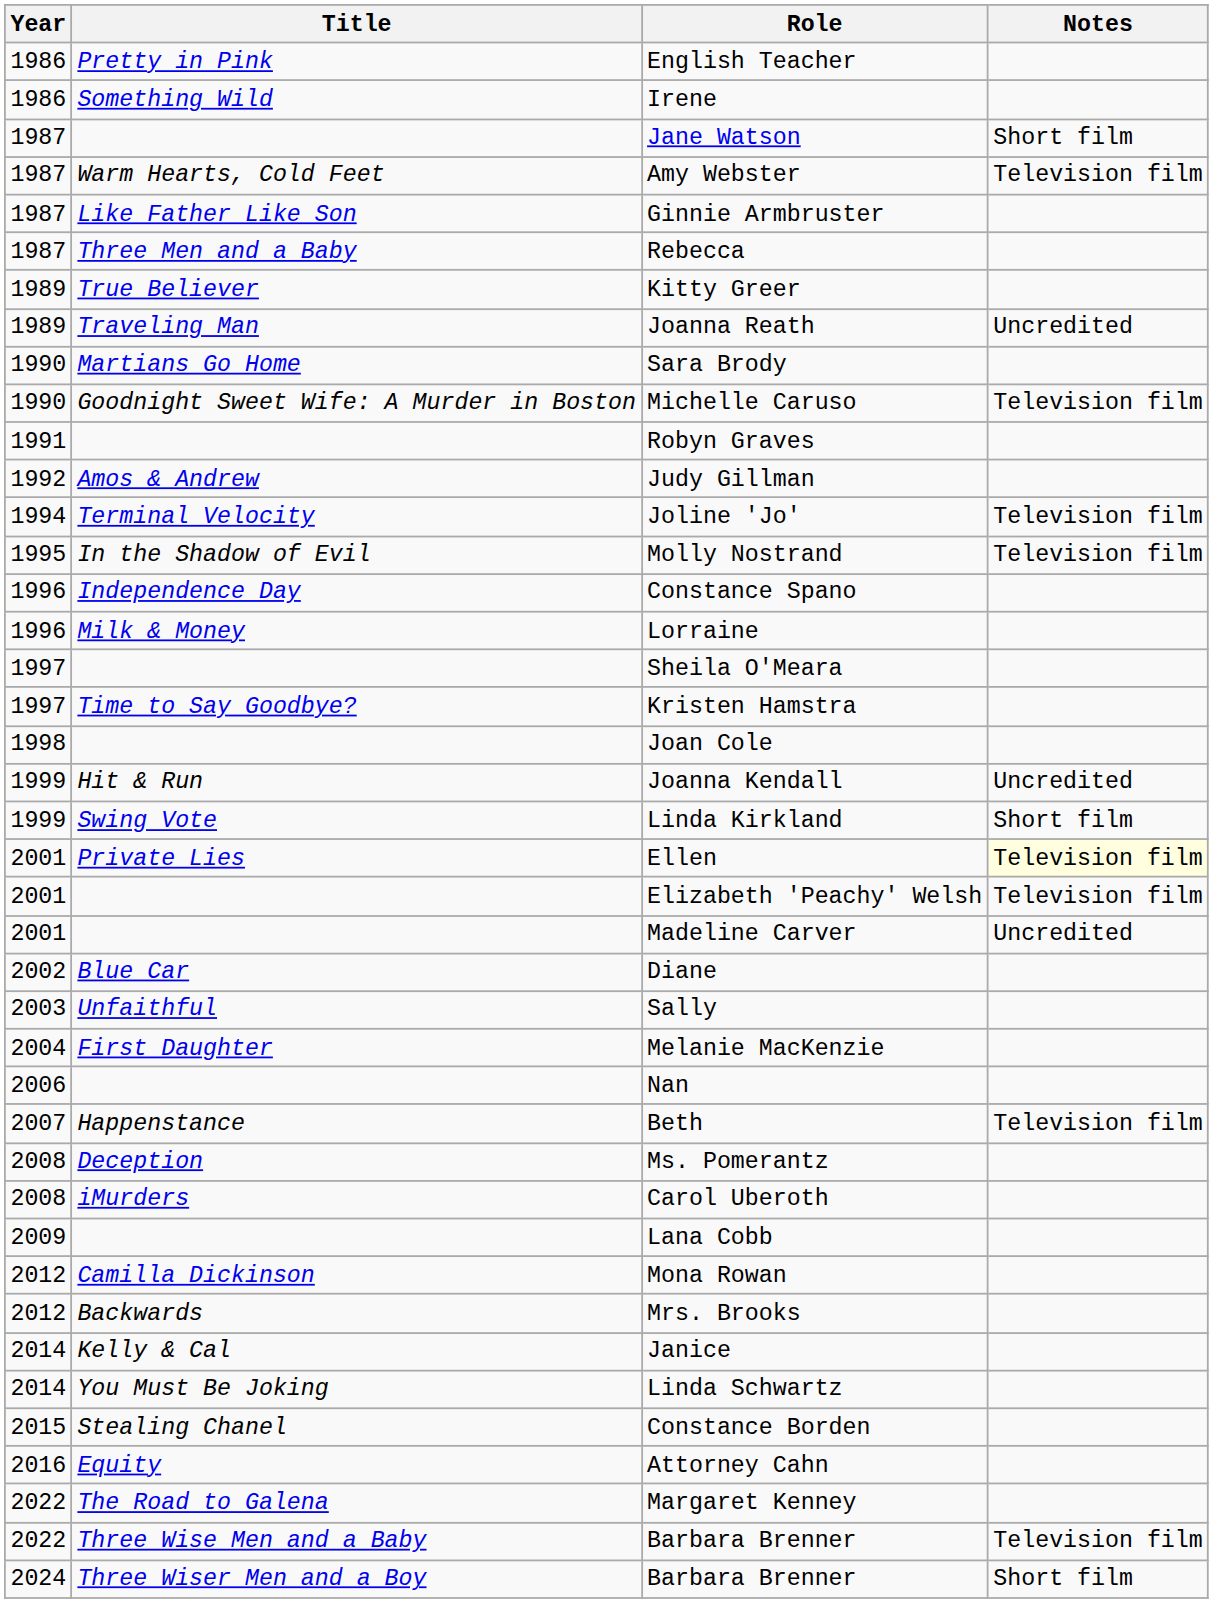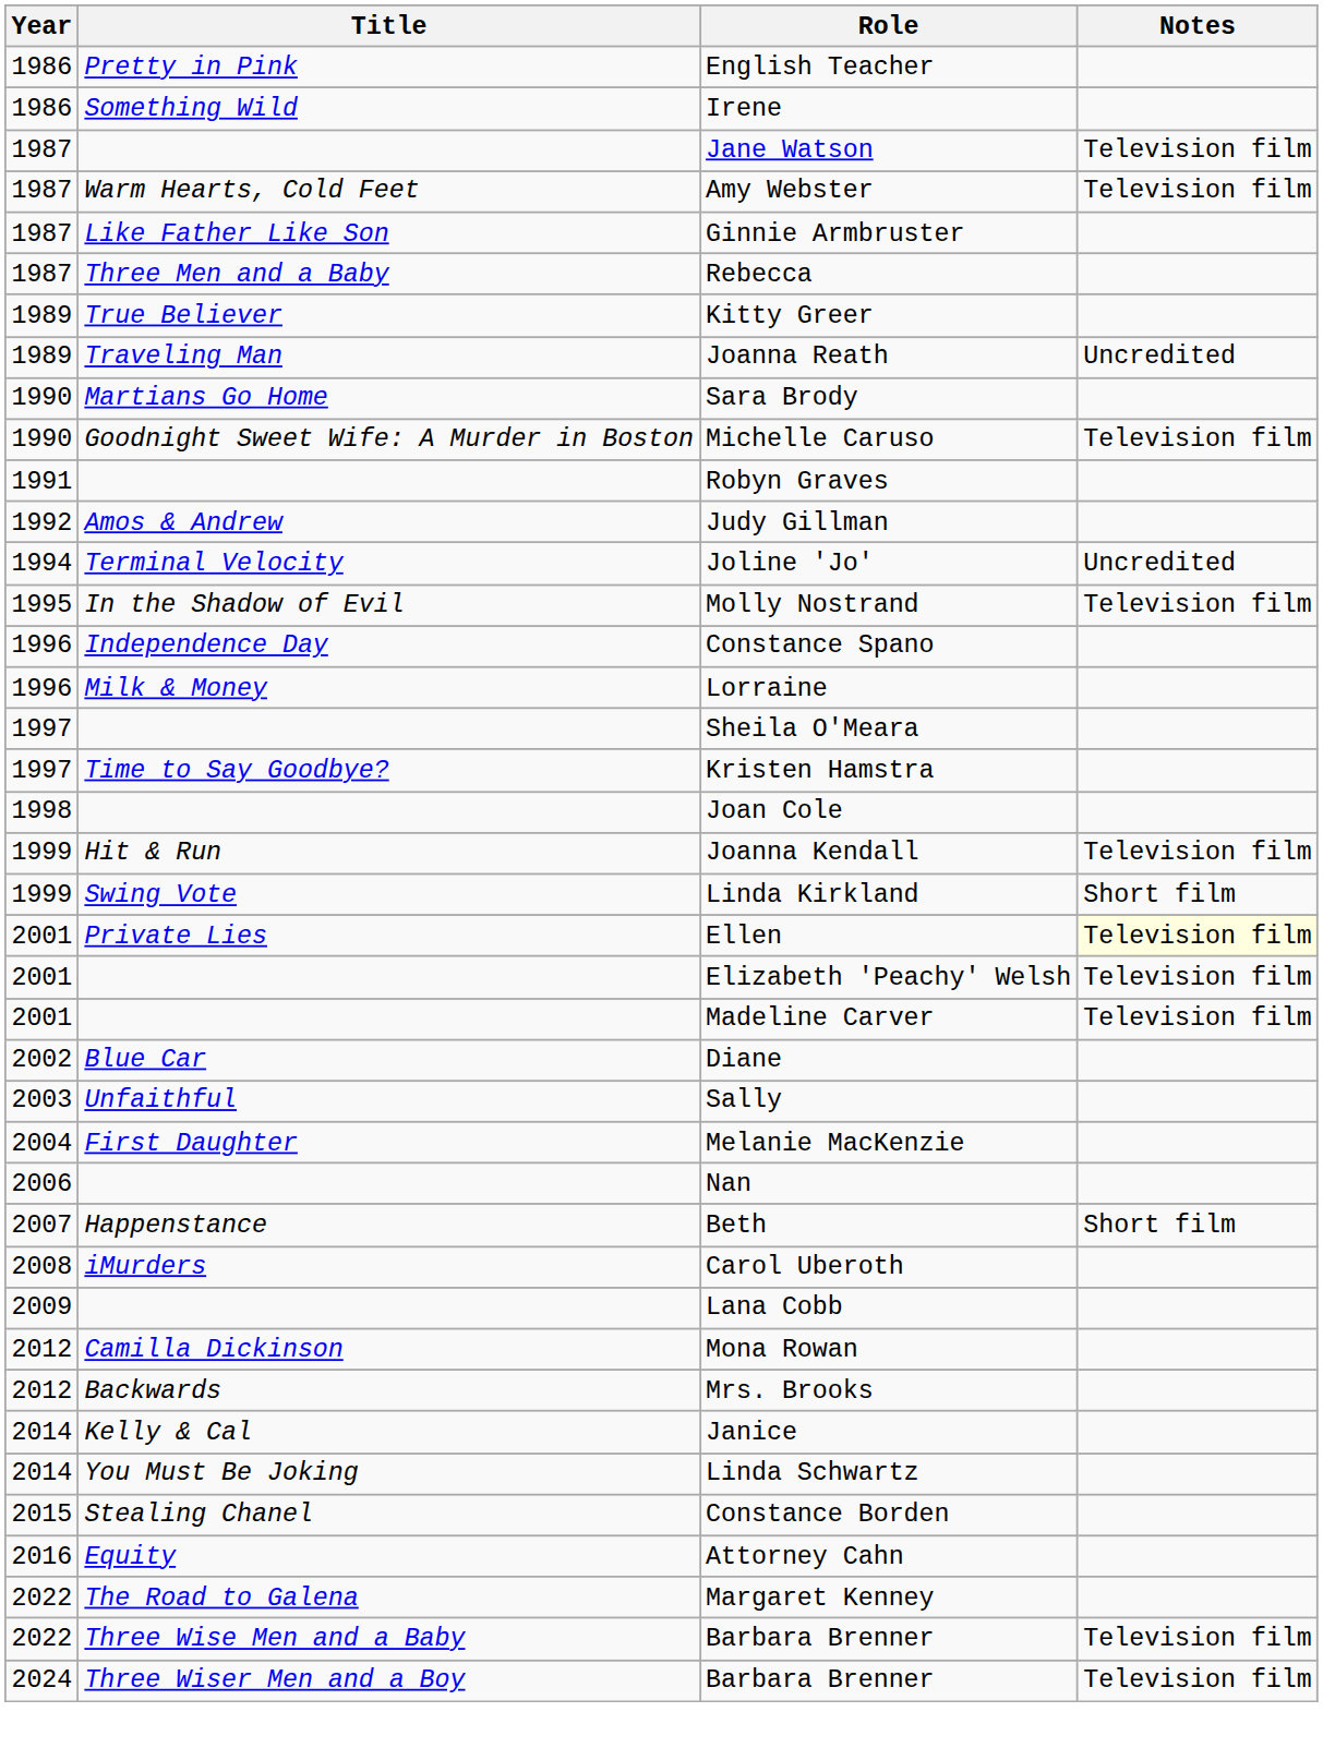 <table class="wikitable sortable">
 <tr>
 <th>Year</th>
 <th>Title</th>
 <th>Role</th>
 <th>Notes</th>
 </tr>
 <tr>
 <td>1986</td>
 <td><em><a href='#'>Pretty in Pink</a></em></td>
 <td>English Teacher</td>
 <td></td>
 </tr>
 <tr>
 <td>1986</td>
 <td><em><a href='#'>Something Wild</a></em></td>
 <td>Irene</td>
 <td></td>
 </tr>
 <tr>
 <td>1987</td>
 <td><em></em></td>
 <td><a href='#'>Jane Watson</a></td>
-<td>Short film</td>
+<td>Television film</td>
 </tr>
 <tr>
 <td>1987</td>
 <td><em>Warm Hearts, Cold Feet</em></td>
 <td>Amy Webster</td>
 <td>Television film</td>
 </tr>
 <tr>
 <td>1987</td>
 <td><em><a href='#'>Like Father Like Son</a></em></td>
 <td>Ginnie Armbruster</td>
 <td></td>
 </tr>
 <tr>
 <td>1987</td>
 <td><em><a href='#'>Three Men and a Baby</a></em></td>
 <td>Rebecca</td>
 <td></td>
 </tr>
 <tr>
 <td>1989</td>
 <td><em><a href='#'>True Believer</a></em></td>
 <td>Kitty Greer</td>
 <td></td>
 </tr>
 <tr>
 <td>1989</td>
 <td><em><a href='#'>Traveling Man</a></em></td>
 <td>Joanna Reath</td>
 <td>Uncredited</td>
 </tr>
 <tr>
 <td>1990</td>
 <td><em><a href='#'>Martians Go Home</a></em></td>
 <td>Sara Brody</td>
 <td></td>
 </tr>
 <tr>
 <td>1990</td>
 <td><em>Goodnight Sweet Wife: A Murder in Boston</em></td>
 <td>Michelle Caruso</td>
 <td>Television film</td>
 </tr>
 <tr>
 <td>1991</td>
 <td><em></em></td>
 <td>Robyn Graves</td>
 <td></td>
 </tr>
 <tr>
 <td>1992</td>
 <td><em><a href='#'>Amos & Andrew</a></em></td>
 <td>Judy Gillman</td>
 <td></td>
 </tr>
 <tr>
 <td>1994</td>
 <td><em><a href='#'>Terminal Velocity</a></em></td>
 <td>Joline 'Jo'</td>
-<td>Television film</td>
+<td>Uncredited</td>
 </tr>
 <tr>
 <td>1995</td>
 <td><em>In the Shadow of Evil</em></td>
 <td>Molly Nostrand</td>
 <td>Television film</td>
 </tr>
 <tr>
 <td>1996</td>
 <td><em><a href='#'>Independence Day</a></em></td>
 <td>Constance Spano</td>
 <td></td>
 </tr>
 <tr>
 <td>1996</td>
 <td><em><a href='#'>Milk & Money</a></em></td>
 <td>Lorraine</td>
 <td></td>
 </tr>
 <tr>
 <td>1997</td>
 <td><em></em></td>
 <td>Sheila O'Meara</td>
 <td></td>
 </tr>
 <tr>
 <td>1997</td>
 <td><em><a href='#'>Time to Say Goodbye?</a></em></td>
 <td>Kristen Hamstra</td>
 <td></td>
 </tr>
 <tr>
 <td>1998</td>
 <td><em></em></td>
 <td>Joan Cole</td>
 <td></td>
 </tr>
 <tr>
 <td>1999</td>
 <td><em>Hit & Run</em></td>
 <td>Joanna Kendall</td>
-<td>Uncredited</td>
+<td>Television film</td>
 </tr>
 <tr>
 <td>1999</td>
 <td><em><a href='#'>Swing Vote</a></em></td>
 <td>Linda Kirkland</td>
 <td>Short film</td>
 </tr>
 <tr>
 <td>2001</td>
 <td><em><a href='#'>Private Lies</a></em></td>
 <td>Ellen</td>
 <td style="background: lightyellow;">Television film</td>
 </tr>
 <tr>
 <td>2001</td>
 <td><em></em></td>
 <td>Elizabeth 'Peachy' Welsh</td>
 <td>Television film</td>
 </tr>
 <tr>
 <td>2001</td>
 <td><em></em></td>
 <td>Madeline Carver</td>
-<td>Uncredited</td>
+<td>Television film</td>
 </tr>
 <tr>
 <td>2002</td>
 <td><em><a href='#'>Blue Car</a></em></td>
 <td>Diane</td>
 <td></td>
 </tr>
 <tr>
 <td>2003</td>
 <td><em><a href='#'>Unfaithful</a></em></td>
 <td>Sally</td>
 <td></td>
 </tr>
 <tr>
 <td>2004</td>
 <td><em><a href='#'>First Daughter</a></em></td>
 <td>Melanie MacKenzie</td>
 <td></td>
 </tr>
 <tr>
 <td>2006</td>
 <td><em></em></td>
 <td>Nan</td>
 <td></td>
 </tr>
 <tr>
 <td>2007</td>
 <td><em>Happenstance</em></td>
 <td>Beth</td>
-<td>Television film</td>
-</tr>
-<tr>
-<td>2008</td>
-<td><em><a href='#'>Deception</a></em></td>
-<td>Ms. Pomerantz</td>
-<td></td>
+<td>Short film</td>
 </tr>
 <tr>
 <td>2008</td>
 <td><em><a href='#'>iMurders</a></em></td>
 <td>Carol Uberoth</td>
 <td></td>
 </tr>
 <tr>
 <td>2009</td>
 <td><em></em></td>
 <td>Lana Cobb</td>
 <td></td>
 </tr>
 <tr>
 <td>2012</td>
 <td><em><a href='#'>Camilla Dickinson</a></em></td>
 <td>Mona Rowan</td>
 <td></td>
 </tr>
 <tr>
 <td>2012</td>
 <td><em>Backwards</em></td>
 <td>Mrs. Brooks</td>
 <td></td>
 </tr>
 <tr>
 <td>2014</td>
 <td><em>Kelly & Cal</em></td>
 <td>Janice</td>
 <td></td>
 </tr>
 <tr>
 <td>2014</td>
 <td><em>You Must Be Joking</em></td>
 <td>Linda Schwartz</td>
 <td></td>
 </tr>
 <tr>
 <td>2015</td>
 <td><em>Stealing Chanel</em></td>
 <td>Constance Borden</td>
 <td></td>
 </tr>
 <tr>
 <td>2016</td>
 <td><em><a href='#'>Equity</a></em></td>
 <td>Attorney Cahn</td>
 <td></td>
 </tr>
 <tr>
 <td>2022</td>
 <td><em><a href='#'>The Road to Galena</a></em></td>
 <td>Margaret Kenney</td>
 <td></td>
 </tr>
 <tr>
 <td>2022</td>
 <td><em><a href='#'>Three Wise Men and a Baby</a></em></td>
 <td>Barbara Brenner</td>
 <td>Television film</td>
 </tr>
 <tr>
 <td>2024</td>
 <td><em><a href='#'>Three Wiser Men and a Boy</a></em></td>
 <td>Barbara Brenner</td>
-<td>Short film</td>
+<td>Television film</td>
 </tr>
 </table>
